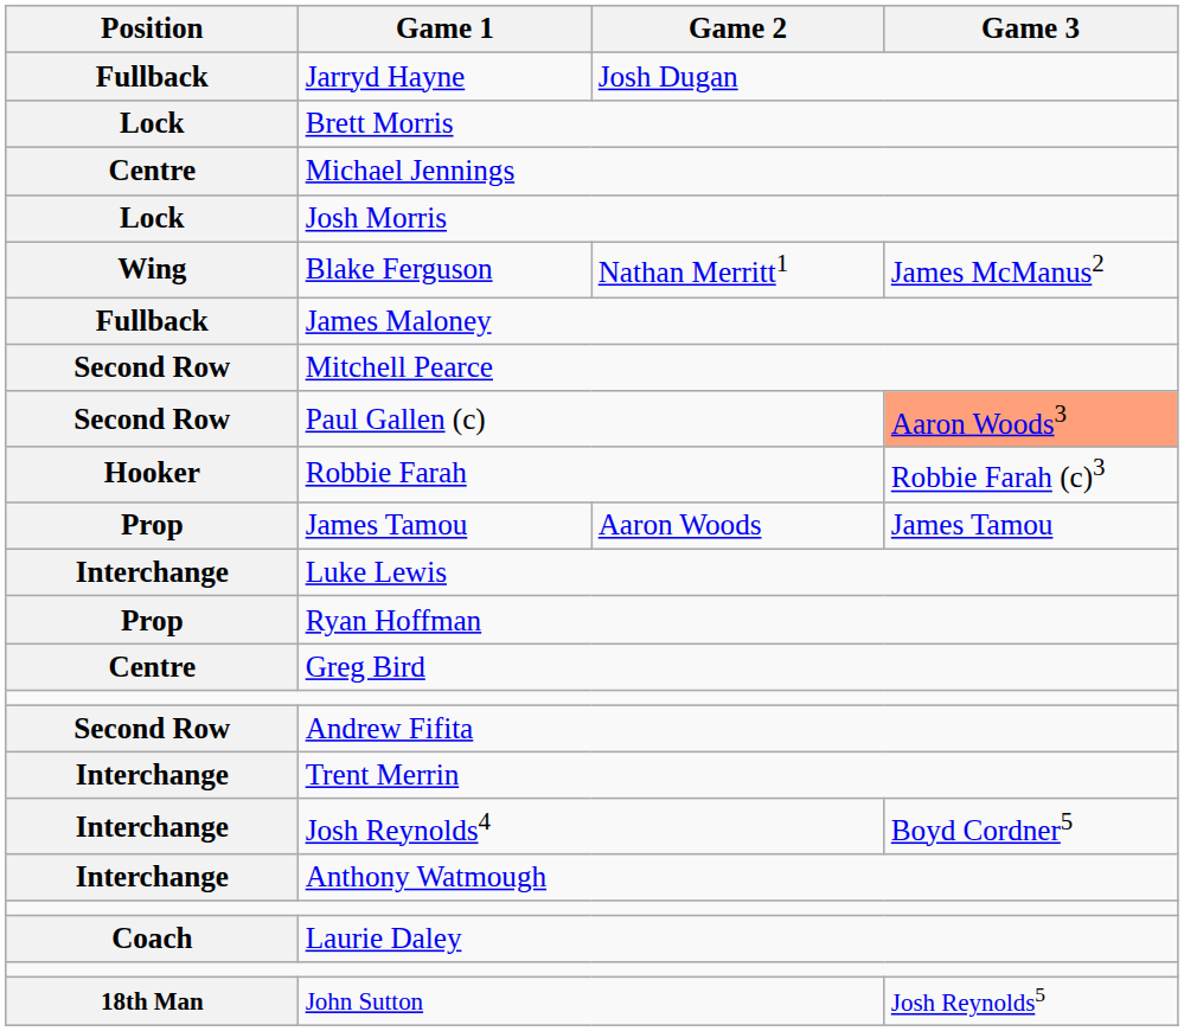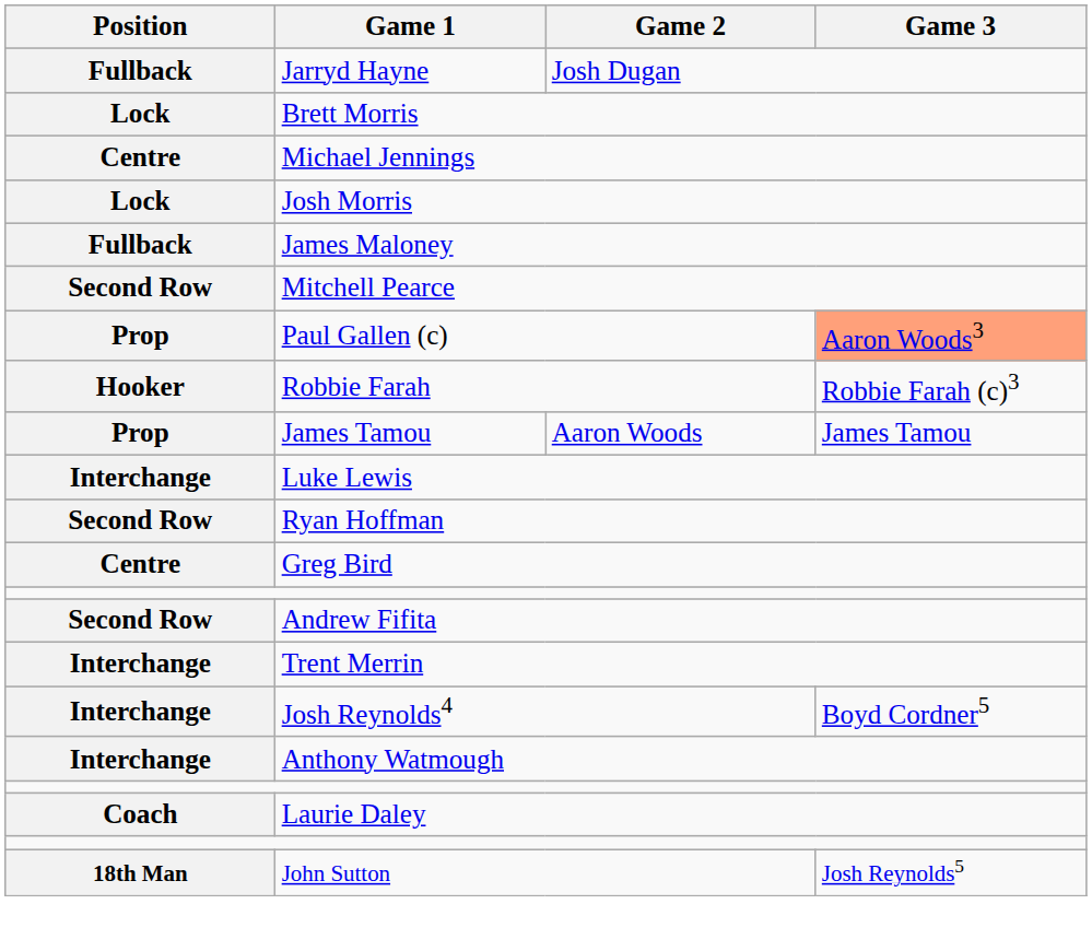 <table class="wikitable">
 <tr>
 <th style="width:150px;">Position</th>
 <th style="width:150px;">Game 1</th>
 <th style="width:150px;">Game 2</th>
 <th style="width:150px;">Game 3</th>
 </tr>
 <tr>
 <th>Fullback</th>
 <td> <a href='#'>Jarryd Hayne</a></td>
 <td colspan="2"> <a href='#'>Josh Dugan</a></td>
 </tr>
 <tr>
 <th>Lock</th>
 <td colspan="3"> <a href='#'>Brett Morris</a></td>
 </tr>
 <tr>
 <th>Centre</th>
 <td colspan="3"> <a href='#'>Michael Jennings</a></td>
 </tr>
 <tr>
 <th>Lock</th>
 <td colspan="3"> <a href='#'>Josh Morris</a></td>
 </tr>
 <tr>
-<th>Wing</th>
-<td> <a href='#'>Blake Ferguson</a></td>
-<td> <a href='#'>Nathan Merritt</a><sup>1</sup></td>
-<td> <a href='#'>James McManus</a><sup>2</sup></td>
-</tr>
-<tr>
 <th>Fullback</th>
 <td colspan="3"> <a href='#'>James Maloney</a></td>
 </tr>
 <tr>
 <th>Second Row</th>
 <td colspan="3"> <a href='#'>Mitchell Pearce</a></td>
 </tr>
 <tr>
-<th>Second Row</th>
+<th>Prop</th>
 <td colspan="2"> <a href='#'>Paul Gallen</a> (c)</td>
 <td style="background: lightsalmon;"> <a href='#'>Aaron Woods</a><sup>3</sup></td>
 </tr>
 <tr>
 <th>Hooker</th>
 <td colspan="2"> <a href='#'>Robbie Farah</a></td>
 <td> <a href='#'>Robbie Farah</a> (c)<sup>3</sup></td>
 </tr>
 <tr>
 <th>Prop</th>
 <td> <a href='#'>James Tamou</a></td>
 <td> <a href='#'>Aaron Woods</a></td>
 <td> <a href='#'>James Tamou</a></td>
 </tr>
 <tr>
 <th>Interchange</th>
 <td colspan="3"> <a href='#'>Luke Lewis</a></td>
 </tr>
 <tr>
-<th>Prop</th>
+<th>Second Row</th>
 <td colspan="3"> <a href='#'>Ryan Hoffman</a></td>
 </tr>
 <tr>
 <th>Centre</th>
 <td colspan="3"> <a href='#'>Greg Bird</a></td>
 </tr>
 <tr>
 <td colspan="4"></td>
 </tr>
 <tr>
 <th>Second Row</th>
 <td colspan="3"> <a href='#'>Andrew Fifita</a></td>
 </tr>
 <tr>
 <th>Interchange</th>
 <td colspan="3"> <a href='#'>Trent Merrin</a></td>
 </tr>
 <tr>
 <th>Interchange</th>
 <td colspan="2"> <a href='#'>Josh Reynolds</a><sup>4</sup></td>
 <td> <a href='#'>Boyd Cordner</a><sup>5</sup></td>
 </tr>
 <tr>
 <th>Interchange</th>
 <td colspan="3"> <a href='#'>Anthony Watmough</a></td>
 </tr>
 <tr>
 <td colspan="4"></td>
 </tr>
 <tr>
 <th>Coach</th>
 <td colspan="3"> <a href='#'>Laurie Daley</a></td>
 </tr>
 <tr>
 <td colspan="4"></td>
 </tr>
 <tr>
 <th><small>18th Man</small></th>
 <td colspan="2"> <small><a href='#'>John Sutton</a></small></td>
 <td><small> <a href='#'>Josh Reynolds</a><sup>5</sup></small></td>
 </tr>
 </table>
